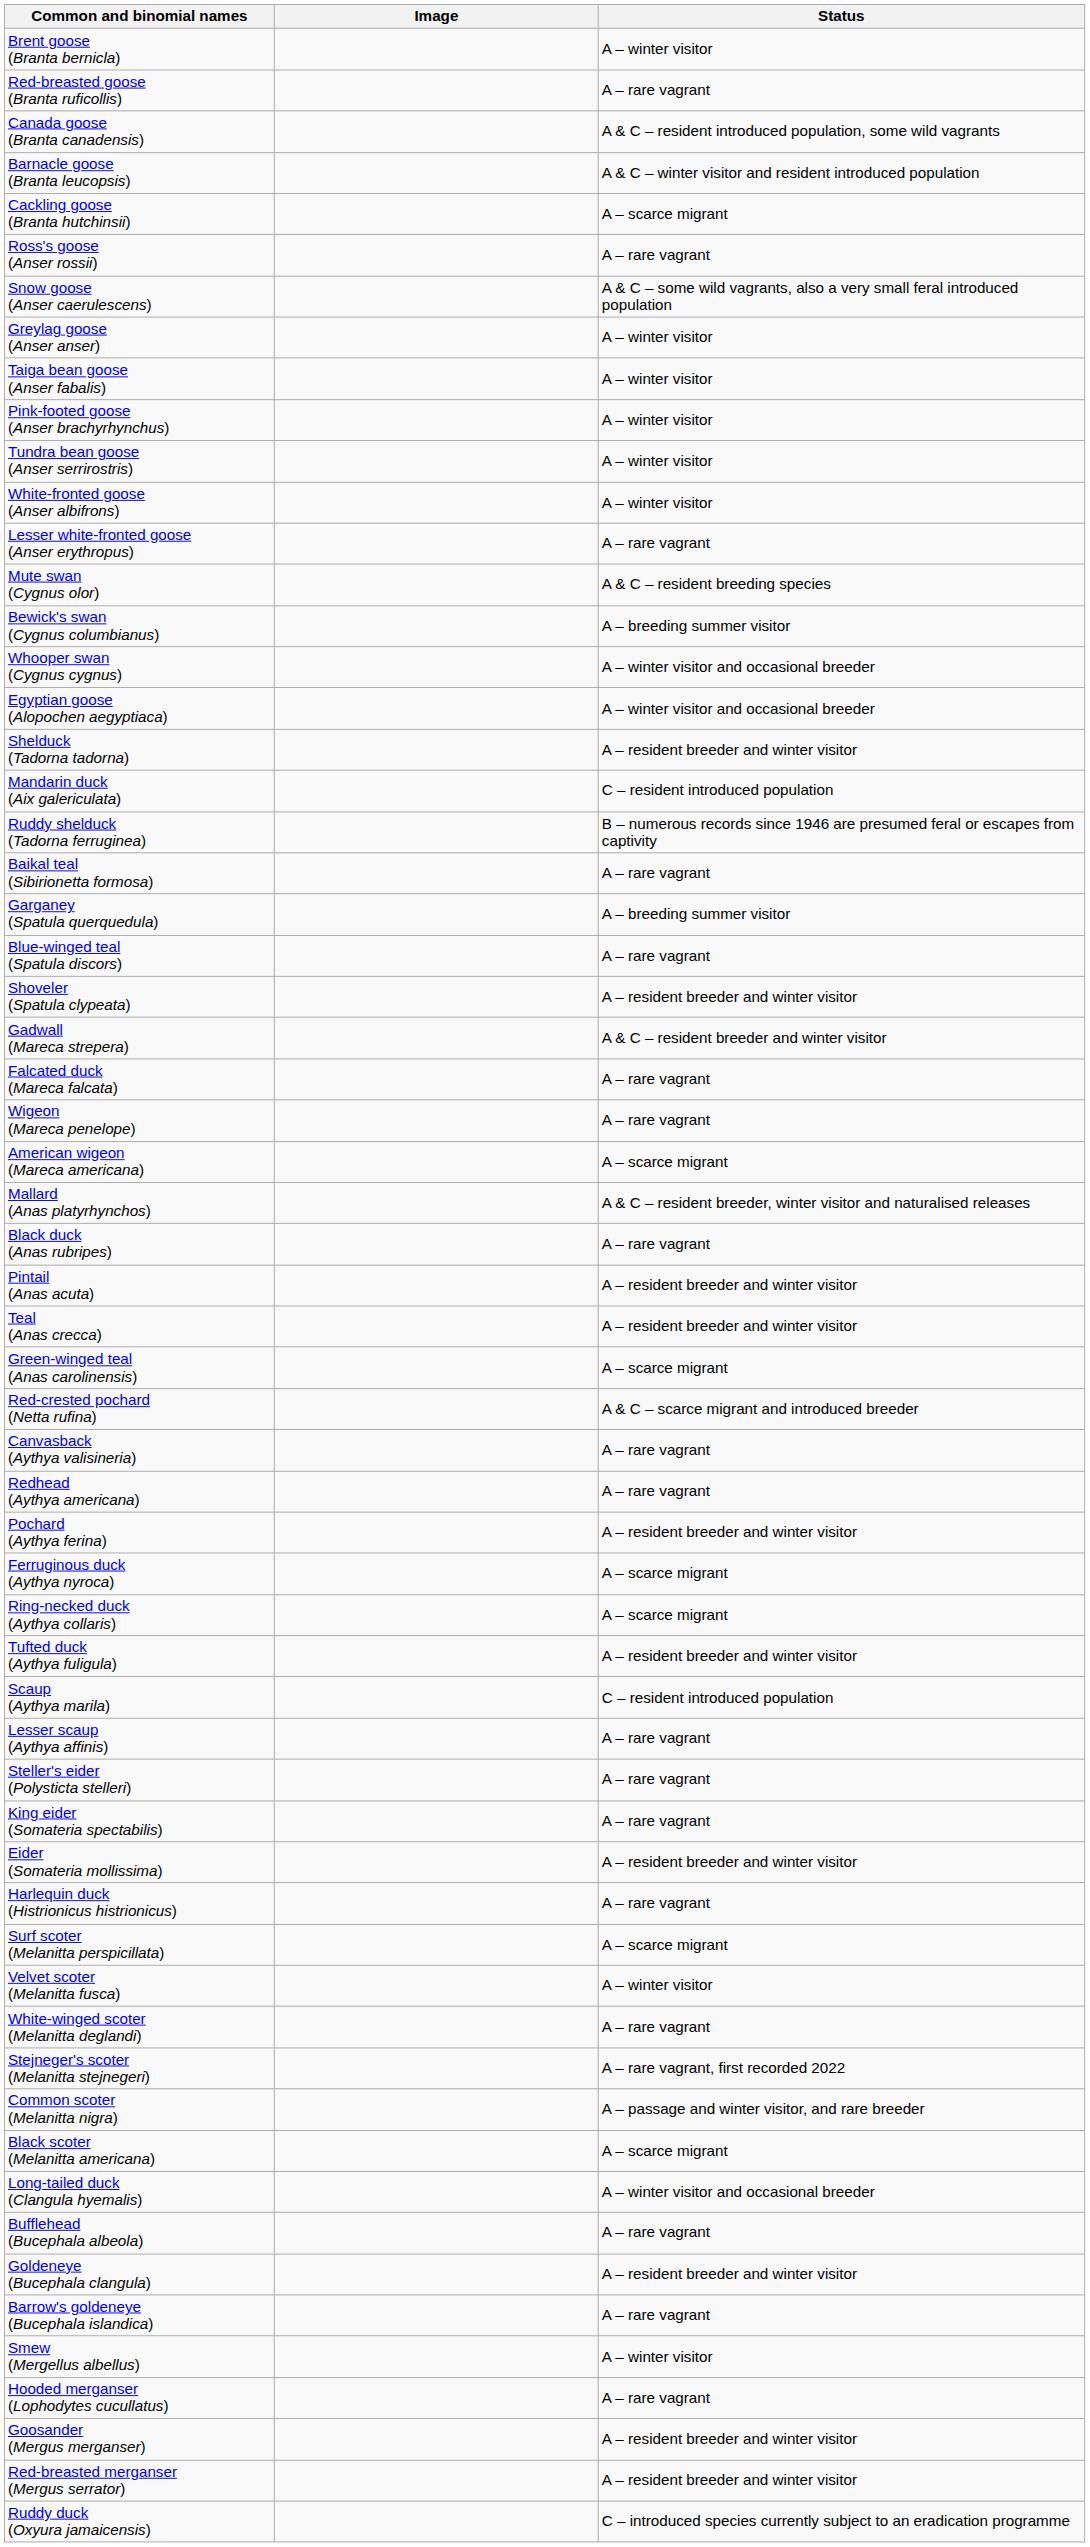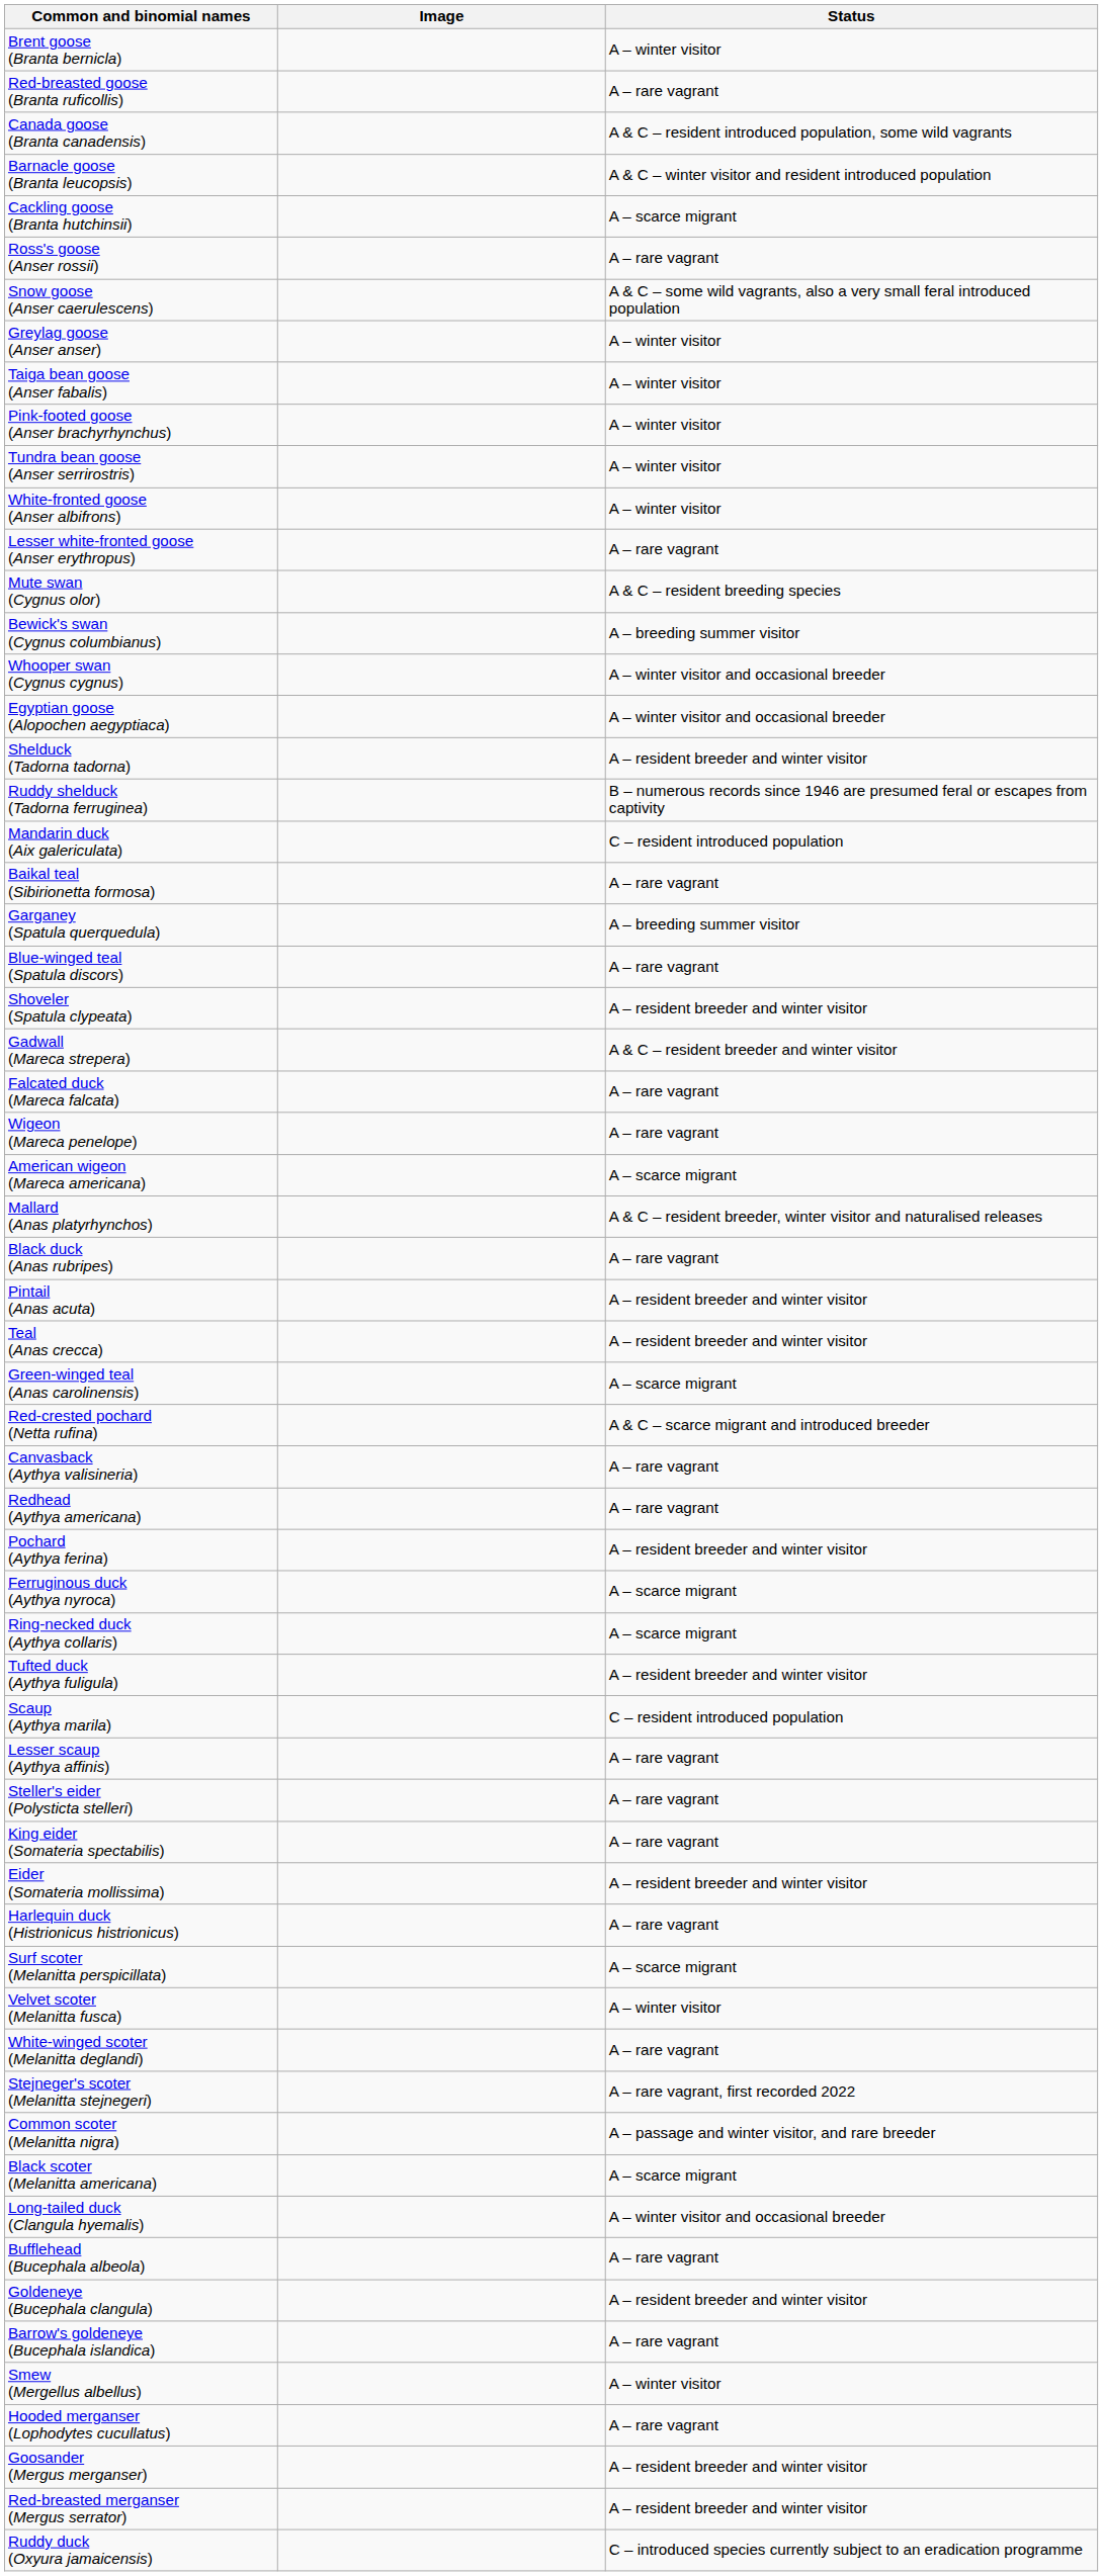 <table width=90% class="wikitable">
 <tr>
 <th width=25%>Common and binomial names</th>
 <th width=30%>Image</th>
 <th width=45%>Status</th>
 </tr>
 <tr>
 <td><a href='#'>Brent goose</a><br>(<em>Branta bernicla</em>)</td>
 <td></td>
 <td>A – winter visitor</td>
 </tr>
 <tr>
 <td><a href='#'>Red-breasted goose</a><br>(<em>Branta ruficollis</em>)</td>
 <td></td>
 <td>A – rare vagrant</td>
 </tr>
 <tr>
 <td><a href='#'>Canada goose</a><br>(<em>Branta canadensis</em>)</td>
 <td></td>
 <td>A & C – resident introduced population, some wild vagrants</td>
 </tr>
 <tr>
 <td><a href='#'>Barnacle goose</a><br>(<em>Branta leucopsis</em>)</td>
 <td></td>
 <td>A & C – winter visitor and resident introduced population</td>
 </tr>
 <tr>
 <td><a href='#'>Cackling goose</a><br>(<em>Branta hutchinsii</em>)</td>
 <td></td>
 <td>A – scarce migrant</td>
 </tr>
 <tr>
 <td><a href='#'>Ross's goose</a><br>(<em>Anser rossii</em>)</td>
 <td></td>
 <td>A – rare vagrant</td>
 </tr>
 <tr>
 <td><a href='#'>Snow goose</a><br>(<em>Anser caerulescens</em>)</td>
 <td></td>
 <td>A & C – some wild vagrants, also a very small feral introduced population</td>
 </tr>
 <tr>
 <td><a href='#'>Greylag goose</a><br>(<em>Anser anser</em>)</td>
 <td></td>
 <td>A – winter visitor</td>
 </tr>
 <tr>
 <td><a href='#'>Taiga bean goose</a><br>(<em>Anser fabalis</em>)</td>
 <td></td>
 <td>A – winter visitor</td>
 </tr>
 <tr>
 <td><a href='#'>Pink-footed goose</a><br>(<em>Anser brachyrhynchus</em>)</td>
 <td></td>
 <td>A – winter visitor</td>
 </tr>
 <tr>
 <td><a href='#'>Tundra bean goose</a><br>(<em>Anser serrirostris</em>)</td>
 <td></td>
 <td>A – winter visitor</td>
 </tr>
 <tr>
 <td><a href='#'>White-fronted goose</a><br>(<em>Anser albifrons</em>)</td>
 <td></td>
 <td>A – winter visitor</td>
 </tr>
 <tr>
 <td><a href='#'>Lesser white-fronted goose</a><br>(<em>Anser erythropus</em>)</td>
 <td></td>
 <td>A – rare vagrant</td>
 </tr>
 <tr>
 <td><a href='#'>Mute swan</a><br>(<em>Cygnus olor</em>)</td>
 <td></td>
 <td>A & C – resident breeding species</td>
 </tr>
 <tr>
 <td><a href='#'>Bewick's swan</a><br>(<em>Cygnus columbianus</em>)</td>
 <td></td>
 <td>A – breeding summer visitor</td>
 </tr>
 <tr>
 <td><a href='#'>Whooper swan</a><br>(<em>Cygnus cygnus</em>)</td>
 <td></td>
 <td>A – winter visitor and occasional breeder</td>
 </tr>
 <tr>
 <td><a href='#'>Egyptian goose</a><br>(<em>Alopochen aegyptiaca</em>)</td>
 <td></td>
 <td>A – winter visitor and occasional breeder</td>
 </tr>
 <tr>
 <td><a href='#'>Shelduck</a><br>(<em>Tadorna tadorna</em>)</td>
 <td></td>
 <td>A – resident breeder and winter visitor</td>
 </tr>
 <tr>
+<td><a href='#'>Ruddy shelduck</a><br>(<em>Tadorna ferruginea</em>)</td>
+<td></td>
+<td>B – numerous records since 1946 are presumed feral or escapes from captivity</td>
+</tr>
+<tr>
 <td><a href='#'>Mandarin duck</a><br>(<em>Aix galericulata</em>)</td>
 <td></td>
 <td>C – resident introduced population</td>
-</tr>
-<tr>
-<td><a href='#'>Ruddy shelduck</a><br>(<em>Tadorna ferruginea</em>)</td>
-<td></td>
-<td>B – numerous records since 1946 are presumed feral or escapes from captivity</td>
 </tr>
 <tr>
 <td><a href='#'>Baikal teal</a><br>(<em>Sibirionetta formosa</em>)</td>
 <td></td>
 <td>A – rare vagrant</td>
 </tr>
 <tr>
 <td><a href='#'>Garganey</a><br>(<em>Spatula querquedula</em>)</td>
 <td></td>
 <td>A – breeding summer visitor</td>
 </tr>
 <tr>
 <td><a href='#'>Blue-winged teal</a><br>(<em>Spatula discors</em>)</td>
 <td></td>
 <td>A – rare vagrant</td>
 </tr>
 <tr>
 <td><a href='#'>Shoveler</a><br>(<em>Spatula clypeata</em>)</td>
 <td></td>
 <td>A – resident breeder and winter visitor</td>
 </tr>
 <tr>
 <td><a href='#'>Gadwall</a><br>(<em>Mareca strepera</em>)</td>
 <td></td>
 <td>A & C – resident breeder and winter visitor</td>
 </tr>
 <tr>
 <td><a href='#'>Falcated duck</a><br>(<em>Mareca falcata</em>)</td>
 <td></td>
 <td>A – rare vagrant</td>
 </tr>
 <tr>
 <td><a href='#'>Wigeon</a><br>(<em>Mareca penelope</em>)</td>
 <td></td>
 <td>A – rare vagrant</td>
 </tr>
 <tr>
 <td><a href='#'>American wigeon</a><br>(<em>Mareca americana</em>)</td>
 <td></td>
 <td>A – scarce migrant</td>
 </tr>
 <tr>
 <td><a href='#'>Mallard</a><br>(<em>Anas platyrhynchos</em>)</td>
 <td></td>
 <td>A & C – resident breeder, winter visitor and naturalised releases</td>
 </tr>
 <tr>
 <td><a href='#'>Black duck</a><br>(<em>Anas rubripes</em>)</td>
 <td></td>
 <td>A – rare vagrant</td>
 </tr>
 <tr>
 <td><a href='#'>Pintail</a><br>(<em>Anas acuta</em>)</td>
 <td></td>
 <td>A – resident breeder and winter visitor</td>
 </tr>
 <tr>
 <td><a href='#'>Teal</a><br>(<em>Anas crecca</em>)</td>
 <td></td>
 <td>A – resident breeder and winter visitor</td>
 </tr>
 <tr>
 <td><a href='#'>Green-winged teal</a><br>(<em>Anas carolinensis</em>)</td>
 <td></td>
 <td>A – scarce migrant</td>
 </tr>
 <tr>
 <td><a href='#'>Red-crested pochard</a><br>(<em>Netta rufina</em>)</td>
 <td></td>
 <td>A & C – scarce migrant and introduced breeder</td>
 </tr>
 <tr>
 <td><a href='#'>Canvasback</a><br>(<em>Aythya valisineria</em>)</td>
 <td></td>
 <td>A – rare vagrant</td>
 </tr>
 <tr>
 <td><a href='#'>Redhead</a><br>(<em>Aythya americana</em>)</td>
 <td></td>
 <td>A – rare vagrant</td>
 </tr>
 <tr>
 <td><a href='#'>Pochard</a><br>(<em>Aythya ferina</em>)</td>
 <td></td>
 <td>A – resident breeder and winter visitor</td>
 </tr>
 <tr>
 <td><a href='#'>Ferruginous duck</a><br>(<em>Aythya nyroca</em>)</td>
 <td></td>
 <td>A – scarce migrant</td>
 </tr>
 <tr>
 <td><a href='#'>Ring-necked duck</a><br>(<em>Aythya collaris</em>)</td>
 <td></td>
 <td>A – scarce migrant</td>
 </tr>
 <tr>
 <td><a href='#'>Tufted duck</a><br>(<em>Aythya fuligula</em>)</td>
 <td></td>
 <td>A – resident breeder and winter visitor</td>
 </tr>
 <tr>
 <td><a href='#'>Scaup</a><br>(<em>Aythya marila</em>)</td>
 <td></td>
 <td>C – resident introduced population</td>
 </tr>
 <tr>
 <td><a href='#'>Lesser scaup</a><br>(<em>Aythya affinis</em>)</td>
 <td></td>
 <td>A – rare vagrant</td>
 </tr>
 <tr>
 <td><a href='#'>Steller's eider</a><br>(<em>Polysticta stelleri</em>)</td>
 <td></td>
 <td>A – rare vagrant</td>
 </tr>
 <tr>
 <td><a href='#'>King eider</a><br>(<em>Somateria spectabilis</em>)</td>
 <td></td>
 <td>A – rare vagrant</td>
 </tr>
 <tr>
 <td><a href='#'>Eider</a><br>(<em>Somateria mollissima</em>)</td>
 <td></td>
 <td>A – resident breeder and winter visitor</td>
 </tr>
 <tr>
 <td><a href='#'>Harlequin duck</a><br>(<em>Histrionicus histrionicus</em>)</td>
 <td></td>
 <td>A – rare vagrant</td>
 </tr>
 <tr>
 <td><a href='#'>Surf scoter</a><br>(<em>Melanitta perspicillata</em>)</td>
 <td></td>
 <td>A – scarce migrant</td>
 </tr>
 <tr>
 <td><a href='#'>Velvet scoter</a><br>(<em>Melanitta fusca</em>)</td>
 <td></td>
 <td>A – winter visitor</td>
 </tr>
 <tr>
 <td><a href='#'>White-winged scoter</a><br>(<em>Melanitta deglandi</em>)</td>
 <td></td>
 <td>A – rare vagrant</td>
 </tr>
 <tr>
 <td><a href='#'>Stejneger's scoter</a><br>(<em>Melanitta stejnegeri</em>)</td>
 <td></td>
 <td>A – rare vagrant, first recorded 2022</td>
 </tr>
 <tr>
 <td><a href='#'>Common scoter</a><br>(<em>Melanitta nigra</em>)</td>
 <td></td>
 <td>A – passage and winter visitor, and rare breeder</td>
 </tr>
 <tr>
 <td><a href='#'>Black scoter</a><br>(<em>Melanitta americana</em>)</td>
 <td></td>
 <td>A – scarce migrant</td>
 </tr>
 <tr>
 <td><a href='#'>Long-tailed duck</a><br>(<em>Clangula hyemalis</em>)</td>
 <td></td>
 <td>A – winter visitor and occasional breeder</td>
 </tr>
 <tr>
 <td><a href='#'>Bufflehead</a><br>(<em>Bucephala albeola</em>)</td>
 <td></td>
 <td>A – rare vagrant</td>
 </tr>
 <tr>
 <td><a href='#'>Goldeneye</a><br>(<em>Bucephala clangula</em>)</td>
 <td></td>
 <td>A – resident breeder and winter visitor</td>
 </tr>
 <tr>
 <td><a href='#'>Barrow's goldeneye</a><br>(<em>Bucephala islandica</em>)</td>
 <td></td>
 <td>A – rare vagrant</td>
 </tr>
 <tr>
 <td><a href='#'>Smew</a><br>(<em>Mergellus albellus</em>)</td>
 <td></td>
 <td>A – winter visitor</td>
 </tr>
 <tr>
 <td><a href='#'>Hooded merganser</a><br>(<em>Lophodytes cucullatus</em>)</td>
 <td></td>
 <td>A – rare vagrant</td>
 </tr>
 <tr>
 <td><a href='#'>Goosander</a><br>(<em>Mergus merganser</em>)</td>
 <td></td>
 <td>A – resident breeder and winter visitor</td>
 </tr>
 <tr>
 <td><a href='#'>Red-breasted merganser</a><br>(<em>Mergus serrator</em>)</td>
 <td></td>
 <td>A – resident breeder and winter visitor</td>
 </tr>
 <tr>
 <td><a href='#'>Ruddy duck</a><br>(<em>Oxyura jamaicensis</em>)</td>
 <td></td>
 <td>C – introduced species currently subject to an eradication programme</td>
 </tr>
 </table>
